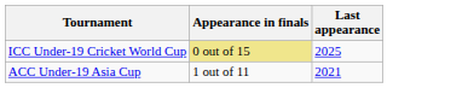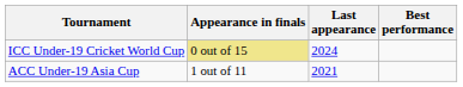 <table class="wikitable sortable" style="text-align:left;">
 <tr>
 <th>Tournament</th>
 <th data-sort-type="number">Appearance in finals</th>
 <th>Last<br>appearance</th>
+<th>Best<br>performance</th>
 </tr>
 <tr>
 <td><a href='#'>ICC Under-19 Cricket World Cup</a></td>
 <td style="background: khaki;">0 out of 15</td>
-<td><a href='#'>2025</a></td>
+<td><a href='#'>2024</a></td>
+<td></td>
 </tr>
 <tr>
 <td><a href='#'>ACC Under-19 Asia Cup</a></td>
 <td>1 out of 11</td>
 <td><a href='#'>2021</a></td>
+<td></td>
 </tr>
 </table>
